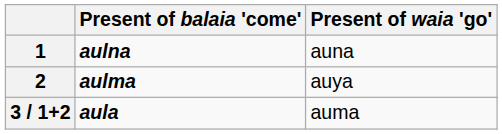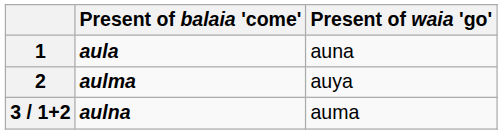 <table class="wikitable" style="margin:1em auto 1em auto;">
 <tr>
 <th style="text-align:center;"></th>
 <th style="text-align:center;">Present of <em>balaia</em> 'come'</th>
 <th style="text-align:center;">Present of <em>waia</em> 'go'</th>
 </tr>
 <tr>
 <th>1</th>
-<td><strong><em>aul<strong>na<em></td>
+<td><strong><em>aul<strong>a<em></td>
 <td></em></strong>au</strong>na</em></td>
 </tr>
 <tr>
 <th>2</th>
 <td><strong><em>aul<strong>ma<em></td>
 <td></em></strong>au</strong>ya</em></td>
 </tr>
 <tr>
 <th>3 / 1+2</th>
-<td><strong><em>aul<strong>a<em></td>
+<td><strong><em>aul<strong>na<em></td>
 <td></em></strong>au</strong>ma</em></td>
 </tr>
 </table>
